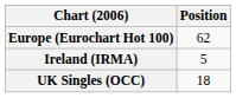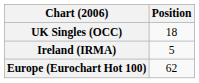 <table class="wikitable sortable plainrowheaders" style="text-align:center">
 <tr>
 <th scope="col">Chart (2006)</th>
 <th scope="col">Position</th>
 </tr>
 <tr>
-<th scope="row">Europe (Eurochart Hot 100)</th>
-<td>62</td>
+<th scope="row">UK Singles (OCC)</th>
+<td>18</td>
 </tr>
 <tr>
 <th scope="row">Ireland (IRMA)</th>
 <td>5</td>
 </tr>
 <tr>
-<th scope="row">UK Singles (OCC)</th>
-<td>18</td>
+<th scope="row">Europe (Eurochart Hot 100)</th>
+<td>62</td>
 </tr>
 </table>
